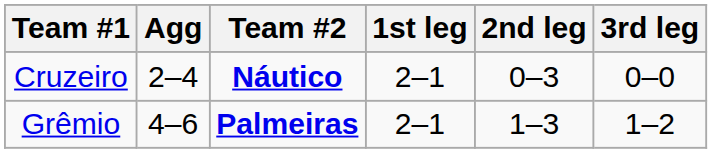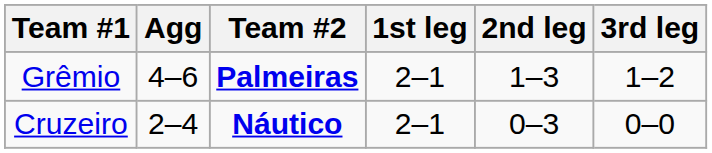 <table class="wikitable" style="text-align: center">
 <tr>
 <th>Team #1</th>
 <th>Agg</th>
 <th>Team #2</th>
 <th>1st leg</th>
 <th>2nd leg</th>
 <th>3rd leg</th>
 </tr>
 <tr>
+<td><a href='#'>Grêmio</a></td>
+<td>4–6</td>
+<td><strong><a href='#'>Palmeiras</a></strong></td>
+<td>2–1</td>
+<td>1–3</td>
+<td>1–2</td>
+</tr>
+<tr>
 <td><a href='#'>Cruzeiro</a></td>
 <td>2–4</td>
 <td><strong><a href='#'>Náutico</a></strong></td>
 <td>2–1</td>
 <td>0–3</td>
 <td>0–0</td>
 </tr>
-<tr>
-<td><a href='#'>Grêmio</a></td>
-<td>4–6</td>
-<td><strong><a href='#'>Palmeiras</a></strong></td>
-<td>2–1</td>
-<td>1–3</td>
-<td>1–2</td>
-</tr>
 </table>
